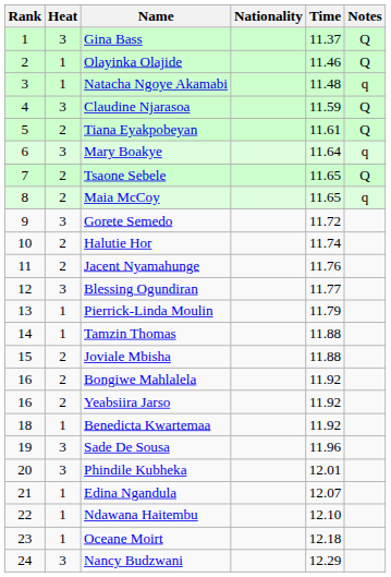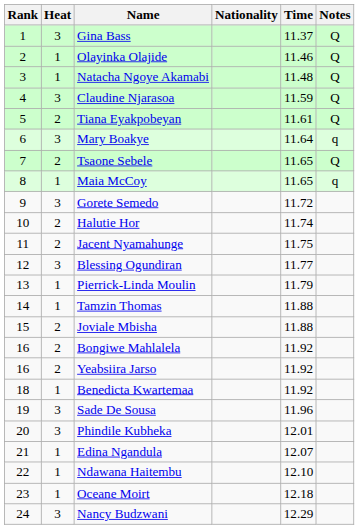 <table class="wikitable sortable" style="text-align:center">
 <tr>
 <th>Rank</th>
 <th>Heat</th>
 <th>Name</th>
 <th>Nationality</th>
 <th>Time</th>
 <th>Notes</th>
 </tr>
 <tr bgcolor=ccffcc>
 <td>1</td>
 <td>3</td>
 <td align=left><a href='#'>Gina Bass</a></td>
 <td align=left></td>
 <td>11.37</td>
 <td>Q</td>
 </tr>
 <tr bgcolor=ccffcc>
 <td>2</td>
 <td>1</td>
 <td align=left><a href='#'>Olayinka Olajide</a></td>
 <td align=left></td>
 <td>11.46</td>
 <td>Q</td>
 </tr>
 <tr bgcolor=ccffcc>
 <td>3</td>
 <td>1</td>
 <td align=left><a href='#'>Natacha Ngoye Akamabi</a></td>
 <td align=left></td>
 <td>11.48</td>
-<td>q</td>
+<td>Q</td>
 </tr>
 <tr bgcolor=ccffcc>
 <td>4</td>
 <td>3</td>
 <td align=left><a href='#'>Claudine Njarasoa</a></td>
 <td align=left></td>
 <td>11.59</td>
 <td>Q</td>
 </tr>
 <tr bgcolor=ccffcc>
 <td>5</td>
 <td>2</td>
 <td align=left><a href='#'>Tiana Eyakpobeyan</a></td>
 <td align=left></td>
 <td>11.61</td>
 <td>Q</td>
 </tr>
 <tr bgcolor=ddffdd>
 <td>6</td>
 <td>3</td>
 <td align=left><a href='#'>Mary Boakye</a></td>
 <td align=left></td>
 <td>11.64</td>
 <td>q</td>
 </tr>
 <tr bgcolor=ccffcc>
 <td>7</td>
 <td>2</td>
 <td align=left><a href='#'>Tsaone Sebele</a></td>
 <td align=left></td>
 <td>11.65</td>
 <td>Q</td>
 </tr>
 <tr bgcolor=ddffdd>
 <td>8</td>
-<td>2</td>
+<td>1</td>
 <td align=left><a href='#'>Maia McCoy</a></td>
 <td align=left></td>
 <td>11.65</td>
 <td>q</td>
 </tr>
 <tr>
 <td>9</td>
 <td>3</td>
 <td align=left><a href='#'>Gorete Semedo</a></td>
 <td align=left></td>
 <td>11.72</td>
 <td></td>
 </tr>
 <tr>
 <td>10</td>
 <td>2</td>
 <td align=left><a href='#'>Halutie Hor</a></td>
 <td align=left></td>
 <td>11.74</td>
 <td></td>
 </tr>
 <tr>
 <td>11</td>
 <td>2</td>
 <td align=left><a href='#'>Jacent Nyamahunge</a></td>
 <td align=left></td>
-<td>11.76</td>
+<td>11.75</td>
 <td></td>
 </tr>
 <tr>
 <td>12</td>
 <td>3</td>
 <td align=left><a href='#'>Blessing Ogundiran</a></td>
 <td align=left></td>
 <td>11.77</td>
 <td></td>
 </tr>
 <tr>
 <td>13</td>
 <td>1</td>
 <td align=left><a href='#'>Pierrick-Linda Moulin</a></td>
 <td align=left></td>
 <td>11.79</td>
 <td></td>
 </tr>
 <tr>
 <td>14</td>
 <td>1</td>
 <td align=left><a href='#'>Tamzin Thomas</a></td>
 <td align=left></td>
 <td>11.88</td>
 <td></td>
 </tr>
 <tr>
 <td>15</td>
 <td>2</td>
 <td align=left><a href='#'>Joviale Mbisha</a></td>
 <td align=left></td>
 <td>11.88</td>
 <td></td>
 </tr>
 <tr>
 <td>16</td>
 <td>2</td>
 <td align=left><a href='#'>Bongiwe Mahlalela</a></td>
 <td align=left></td>
 <td>11.92</td>
 <td></td>
 </tr>
 <tr>
 <td>16</td>
 <td>2</td>
 <td align=left><a href='#'>Yeabsiira Jarso</a></td>
 <td align=left></td>
 <td>11.92</td>
 <td></td>
 </tr>
 <tr>
 <td>18</td>
 <td>1</td>
 <td align=left><a href='#'>Benedicta Kwartemaa</a></td>
 <td align=left></td>
 <td>11.92</td>
 <td></td>
 </tr>
 <tr>
 <td>19</td>
 <td>3</td>
 <td align=left><a href='#'>Sade De Sousa</a></td>
 <td align=left></td>
 <td>11.96</td>
 <td></td>
 </tr>
 <tr>
 <td>20</td>
 <td>3</td>
 <td align=left><a href='#'>Phindile Kubheka</a></td>
 <td align=left></td>
 <td>12.01</td>
 <td></td>
 </tr>
 <tr>
 <td>21</td>
 <td>1</td>
 <td align=left><a href='#'>Edina Ngandula</a></td>
 <td align=left></td>
 <td>12.07</td>
 <td></td>
 </tr>
 <tr>
 <td>22</td>
 <td>1</td>
 <td align=left><a href='#'>Ndawana Haitembu</a></td>
 <td align=left></td>
 <td>12.10</td>
 <td></td>
 </tr>
 <tr>
 <td>23</td>
 <td>1</td>
 <td align=left><a href='#'>Oceane Moirt</a></td>
 <td align=left></td>
 <td>12.18</td>
 <td></td>
 </tr>
 <tr>
 <td>24</td>
 <td>3</td>
 <td align=left><a href='#'>Nancy Budzwani</a></td>
 <td align=left></td>
 <td>12.29</td>
 <td></td>
 </tr>
 </table>
